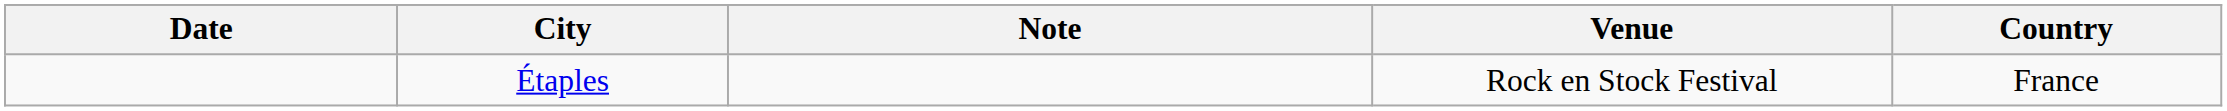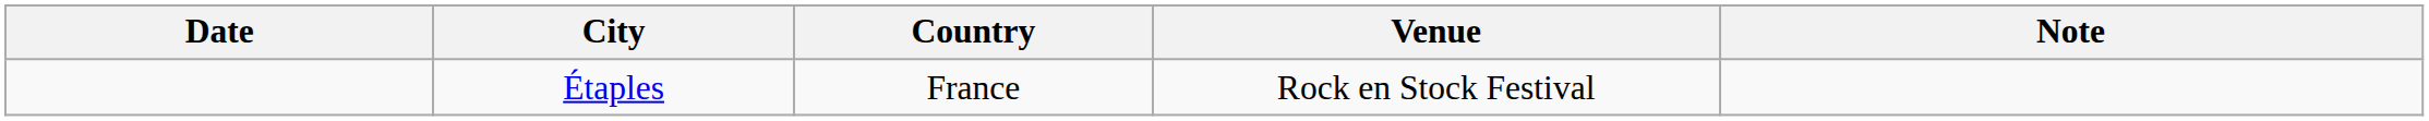 <table class="wikitable plainrowheaders" style="text-align:center;">
 <tr>
 <th scope="col" style="width:12em;">Date</th>
 <th scope="col" style="width:10em;">City</th>
+<th scope="col" style="width:10em;">Country</th>
+<th scope="col" style="width:16em;">Venue</th>
 <th scope="col" style="width:20em;">Note</th>
-<th scope="col" style="width:16em;">Venue</th>
-<th scope="col" style="width:10em;">Country</th>
 </tr>
 <tr>
 <td></td>
 <td><a href='#'>Étaples</a></td>
+<td>France</td>
+<td>Rock en Stock Festival</td>
 <td></td>
-<td>Rock en Stock Festival</td>
-<td>France</td>
 </tr>
 </table>
